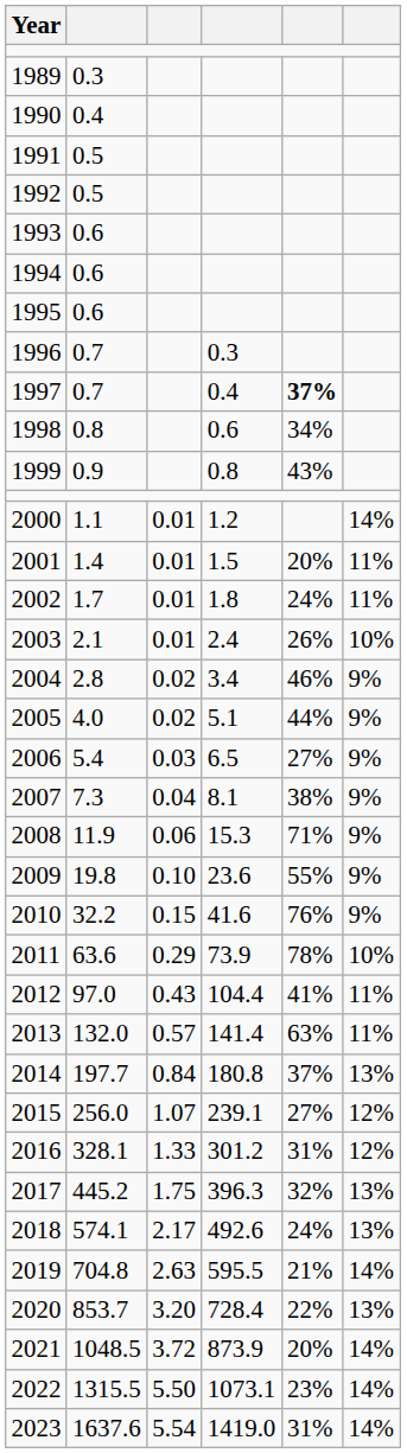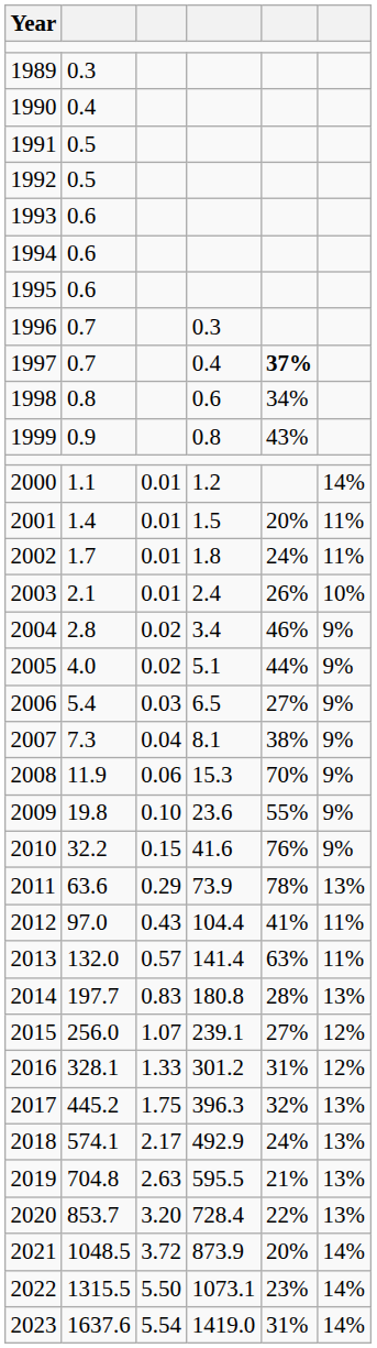 <table class="wikitable sortable sort-under" >
 <tr>
 <th>Year</th>
 <th></th>
 <th></th>
 <th></th>
 <th></th>
 <th></th>
 </tr>
 <tr>
 <td colspan=6></td>
 </tr>
 <tr>
 <td>1989</td>
 <td>0.3</td>
 <td></td>
 <td></td>
 <td></td>
 <td></td>
 </tr>
 <tr>
 <td>1990</td>
 <td>0.4</td>
 <td></td>
 <td></td>
 <td></td>
 <td></td>
 </tr>
 <tr>
 <td>1991</td>
 <td>0.5</td>
 <td></td>
 <td></td>
 <td></td>
 <td></td>
 </tr>
 <tr>
 <td>1992</td>
 <td>0.5</td>
 <td></td>
 <td></td>
 <td></td>
 <td></td>
 </tr>
 <tr>
 <td>1993</td>
 <td>0.6</td>
 <td></td>
 <td></td>
 <td></td>
 <td></td>
 </tr>
 <tr>
 <td>1994</td>
 <td>0.6</td>
 <td></td>
 <td></td>
 <td></td>
 <td></td>
 </tr>
 <tr>
 <td>1995</td>
 <td>0.6</td>
 <td></td>
 <td></td>
 <td></td>
 <td></td>
 </tr>
 <tr>
 <td>1996</td>
 <td>0.7</td>
 <td></td>
 <td>0.3</td>
 <td></td>
 <td></td>
 </tr>
 <tr>
 <td>1997</td>
 <td>0.7</td>
 <td></td>
 <td>0.4</td>
 <td><strong>37%</strong></td>
 <td></td>
 </tr>
 <tr>
 <td>1998</td>
 <td>0.8</td>
 <td></td>
 <td>0.6</td>
 <td>34%</td>
 <td></td>
 </tr>
 <tr>
 <td>1999</td>
 <td>0.9</td>
 <td></td>
 <td>0.8</td>
 <td>43%</td>
 <td></td>
 </tr>
 <tr>
 <td colspan=6></td>
 </tr>
 <tr>
 <td>2000</td>
 <td>1.1</td>
 <td>0.01</td>
 <td>1.2</td>
 <td></td>
 <td>14%</td>
 </tr>
 <tr>
 <td>2001</td>
 <td>1.4</td>
 <td>0.01</td>
 <td>1.5</td>
 <td>20%</td>
 <td>11%</td>
 </tr>
 <tr>
 <td>2002</td>
 <td>1.7</td>
 <td>0.01</td>
 <td>1.8</td>
 <td>24%</td>
 <td>11%</td>
 </tr>
 <tr>
 <td>2003</td>
 <td>2.1</td>
 <td>0.01</td>
 <td>2.4</td>
 <td>26%</td>
 <td>10%</td>
 </tr>
 <tr>
 <td>2004</td>
 <td>2.8</td>
 <td>0.02</td>
 <td>3.4</td>
 <td>46%</td>
 <td>9%</td>
 </tr>
 <tr>
 <td>2005</td>
 <td>4.0</td>
 <td>0.02</td>
 <td>5.1</td>
 <td>44%</td>
 <td>9%</td>
 </tr>
 <tr>
 <td>2006</td>
 <td>5.4</td>
 <td>0.03</td>
 <td>6.5</td>
 <td>27%</td>
 <td>9%</td>
 </tr>
 <tr>
 <td>2007</td>
 <td>7.3</td>
 <td>0.04</td>
 <td>8.1</td>
 <td>38%</td>
 <td>9%</td>
 </tr>
 <tr>
 <td>2008</td>
 <td>11.9</td>
 <td>0.06</td>
 <td>15.3</td>
-<td>71%</td>
+<td>70%</td>
 <td>9%</td>
 </tr>
 <tr>
 <td>2009</td>
 <td>19.8</td>
 <td>0.10</td>
 <td>23.6</td>
 <td>55%</td>
 <td>9%</td>
 </tr>
 <tr>
 <td>2010</td>
 <td>32.2</td>
 <td>0.15</td>
 <td>41.6</td>
 <td>76%</td>
 <td>9%</td>
 </tr>
 <tr>
 <td>2011</td>
 <td>63.6</td>
 <td>0.29</td>
 <td>73.9</td>
 <td>78%</td>
-<td>10%</td>
+<td>13%</td>
 </tr>
 <tr>
 <td>2012</td>
 <td>97.0</td>
 <td>0.43</td>
 <td>104.4</td>
 <td>41%</td>
 <td>11%</td>
 </tr>
 <tr>
 <td>2013</td>
 <td>132.0</td>
 <td>0.57</td>
 <td>141.4</td>
 <td>63%</td>
 <td>11%</td>
 </tr>
 <tr>
 <td>2014</td>
 <td>197.7</td>
-<td>0.84</td>
+<td>0.83</td>
 <td>180.8</td>
-<td>37%</td>
+<td>28%</td>
 <td>13%</td>
 </tr>
 <tr>
 <td>2015</td>
 <td>256.0</td>
 <td>1.07</td>
 <td>239.1</td>
 <td>27%</td>
 <td>12%</td>
 </tr>
 <tr>
 <td>2016</td>
 <td>328.1</td>
 <td>1.33</td>
 <td>301.2</td>
 <td>31%</td>
 <td>12%</td>
 </tr>
 <tr>
 <td>2017</td>
 <td>445.2</td>
 <td>1.75</td>
 <td>396.3</td>
 <td>32%</td>
 <td>13%</td>
 </tr>
 <tr>
 <td>2018</td>
 <td>574.1</td>
 <td>2.17</td>
-<td>492.6</td>
+<td>492.9</td>
 <td>24%</td>
 <td>13%</td>
 </tr>
 <tr>
 <td>2019</td>
 <td>704.8</td>
 <td>2.63</td>
 <td>595.5</td>
 <td>21%</td>
-<td>14%</td>
+<td>13%</td>
 </tr>
 <tr>
 <td>2020</td>
 <td>853.7</td>
 <td>3.20</td>
 <td>728.4</td>
 <td>22%</td>
 <td>13%</td>
 </tr>
 <tr>
 <td>2021</td>
 <td>1048.5</td>
 <td>3.72</td>
 <td>873.9</td>
 <td>20%</td>
 <td>14%</td>
 </tr>
 <tr>
 <td>2022</td>
 <td>1315.5</td>
 <td>5.50</td>
 <td>1073.1</td>
 <td>23%</td>
 <td>14%</td>
 </tr>
 <tr>
 <td>2023</td>
 <td>1637.6</td>
 <td>5.54</td>
 <td>1419.0</td>
 <td>31%</td>
 <td>14%</td>
 </tr>
 </table>
